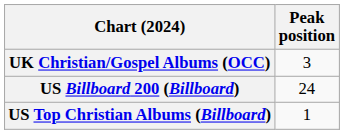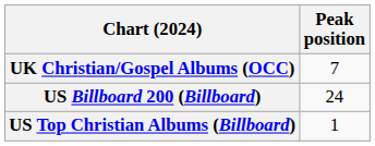 <table class="wikitable sortable plainrowheaders" style="text-align:center">
 <tr>
 <th scope="col">Chart (2024)</th>
 <th scope="col">Peak<br> position</th>
 </tr>
 <tr>
 <th scope="row">UK <a href='#'>Christian/Gospel Albums</a> (<a href='#'>OCC</a>)</th>
-<td>3</td>
+<td>7</td>
 </tr>
 <tr>
 <th scope="row">US <a href='#'><em>Billboard</em> 200</a> (<a href='#'><em>Billboard</em></a>)</th>
 <td>24</td>
 </tr>
 <tr>
 <th scope="row">US <a href='#'>Top Christian Albums</a> (<a href='#'><em>Billboard</em></a>)</th>
 <td>1</td>
 </tr>
 </table>
